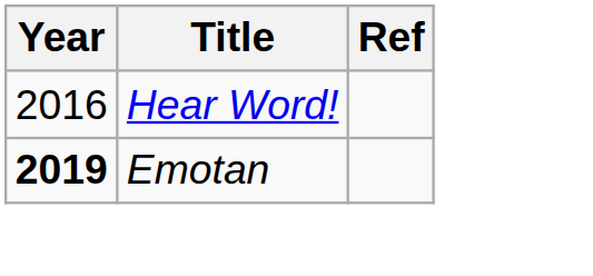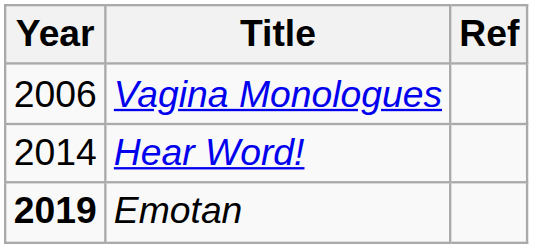 <table class="wikitable">
 <tr>
 <th>Year</th>
 <th>Title</th>
 <th>Ref</th>
 </tr>
 <tr>
-<td>2016</td>
+<td>2006</td>
+<td><a href='#'><em>Vagina Monologues</em></a></td>
+<td></td>
+</tr>
+<tr>
+<td>2014</td>
 <td><em><a href='#'>Hear Word!</a></em></td>
 <td></td>
 </tr>
 <tr>
 <td><strong>2019</strong></td>
 <td><em>Emotan</em></td>
 <td></td>
 </tr>
 </table>
